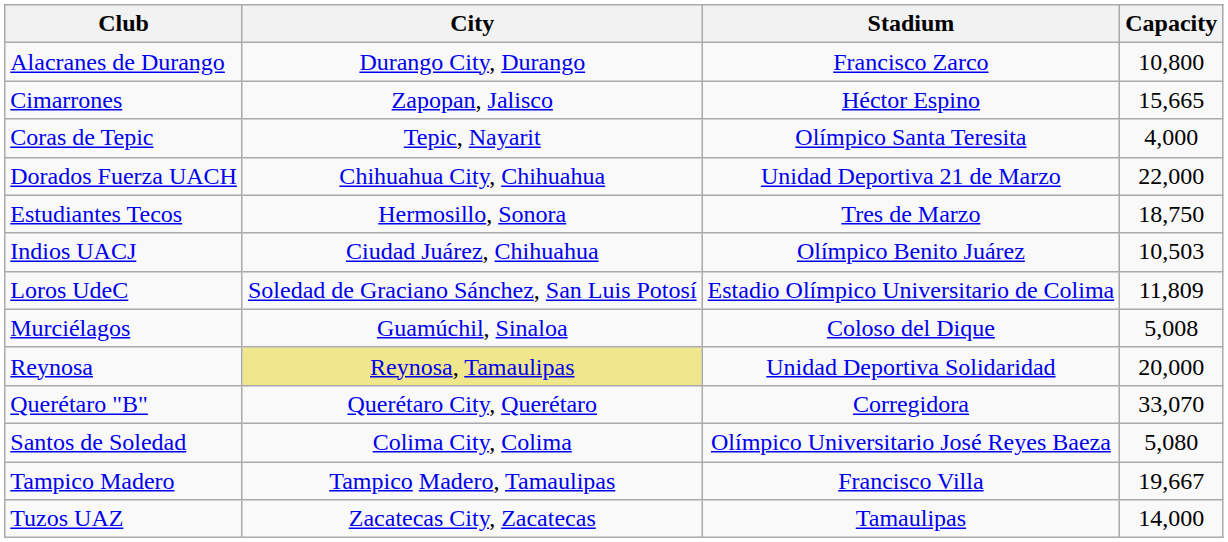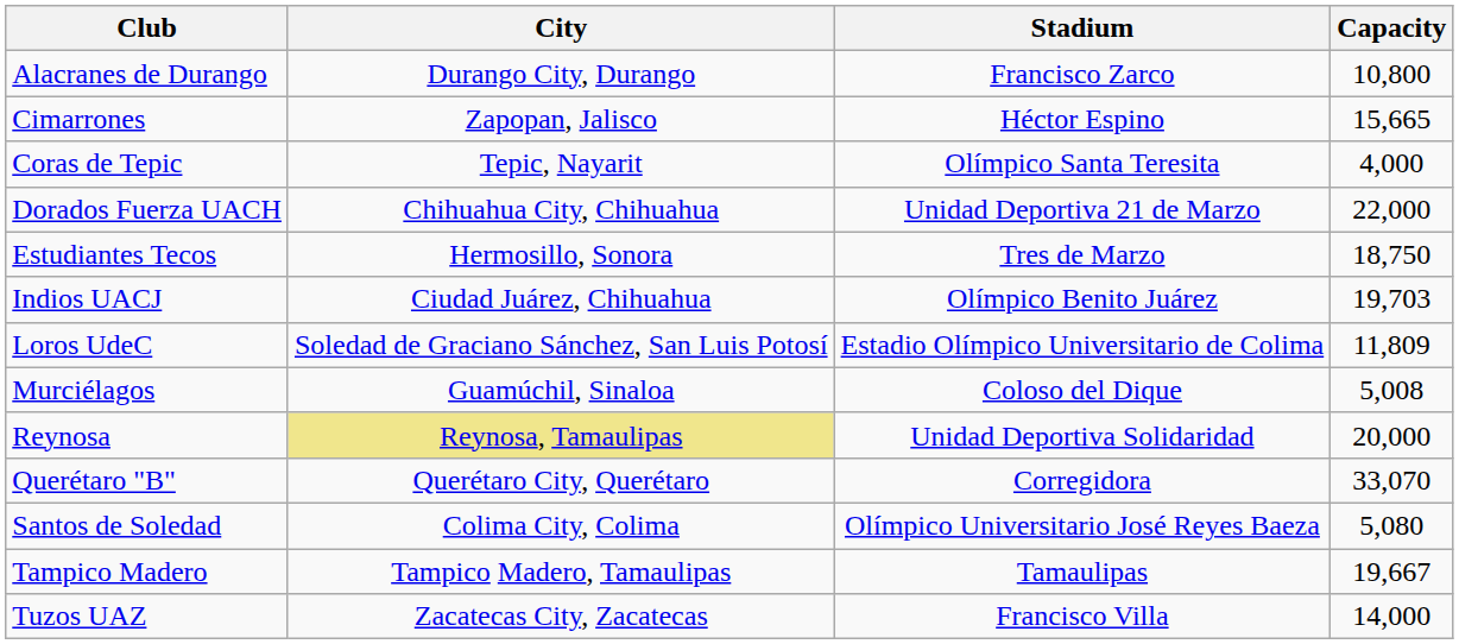 <table class="wikitable sortable" style="text-align: center;">
 <tr>
 <th>Club</th>
 <th>City</th>
 <th>Stadium</th>
 <th>Capacity</th>
 </tr>
 <tr>
 <td align="left"><a href='#'>Alacranes de Durango</a></td>
 <td><a href='#'>Durango City</a>, <a href='#'>Durango</a></td>
 <td><a href='#'>Francisco Zarco</a></td>
 <td>10,800</td>
 </tr>
 <tr>
 <td align="left"><a href='#'>Cimarrones</a></td>
 <td><a href='#'>Zapopan</a>, <a href='#'>Jalisco</a></td>
 <td><a href='#'>Héctor Espino</a></td>
 <td>15,665</td>
 </tr>
 <tr>
 <td align="left"><a href='#'>Coras de Tepic</a></td>
 <td><a href='#'>Tepic</a>, <a href='#'>Nayarit</a></td>
 <td><a href='#'>Olímpico Santa Teresita</a></td>
 <td>4,000</td>
 </tr>
 <tr>
 <td align="left"><a href='#'>Dorados Fuerza UACH</a></td>
 <td><a href='#'>Chihuahua City</a>, <a href='#'>Chihuahua</a></td>
 <td><a href='#'>Unidad Deportiva 21 de Marzo</a></td>
 <td>22,000</td>
 </tr>
 <tr>
 <td align="left"><a href='#'>Estudiantes Tecos</a></td>
 <td><a href='#'>Hermosillo</a>, <a href='#'>Sonora</a></td>
 <td><a href='#'>Tres de Marzo</a></td>
 <td>18,750</td>
 </tr>
 <tr>
 <td align="left"><a href='#'>Indios UACJ</a></td>
 <td><a href='#'>Ciudad Juárez</a>, <a href='#'>Chihuahua</a></td>
 <td><a href='#'>Olímpico Benito Juárez</a></td>
-<td>10,503</td>
+<td>19,703</td>
 </tr>
 <tr>
 <td align="left"><a href='#'>Loros UdeC</a></td>
 <td><a href='#'>Soledad de Graciano Sánchez</a>, <a href='#'>San Luis Potosí</a></td>
 <td><a href='#'>Estadio Olímpico Universitario de Colima</a></td>
 <td>11,809</td>
 </tr>
 <tr>
 <td align="left"><a href='#'>Murciélagos</a></td>
 <td><a href='#'>Guamúchil</a>, <a href='#'>Sinaloa</a></td>
 <td><a href='#'>Coloso del Dique</a></td>
 <td>5,008</td>
 </tr>
 <tr>
 <td align="left"><a href='#'>Reynosa</a></td>
 <td style="background: khaki;"><a href='#'>Reynosa</a>, <a href='#'>Tamaulipas</a></td>
 <td><a href='#'>Unidad Deportiva Solidaridad</a></td>
 <td>20,000</td>
 </tr>
 <tr>
 <td align="left"><a href='#'>Querétaro "B"</a></td>
 <td><a href='#'>Querétaro City</a>, <a href='#'>Querétaro</a></td>
 <td><a href='#'>Corregidora</a></td>
 <td>33,070</td>
 </tr>
 <tr>
 <td align="left"><a href='#'>Santos de Soledad</a></td>
 <td><a href='#'>Colima City</a>, <a href='#'>Colima</a></td>
 <td><a href='#'>Olímpico Universitario José Reyes Baeza</a></td>
 <td>5,080</td>
 </tr>
 <tr>
 <td align="left"><a href='#'>Tampico Madero</a></td>
 <td><a href='#'>Tampico</a> <a href='#'>Madero</a>, <a href='#'>Tamaulipas</a></td>
-<td><a href='#'>Francisco Villa</a></td>
+<td><a href='#'>Tamaulipas</a></td>
 <td>19,667</td>
 </tr>
 <tr>
 <td align="left"><a href='#'>Tuzos UAZ</a></td>
 <td><a href='#'>Zacatecas City</a>, <a href='#'>Zacatecas</a></td>
-<td><a href='#'>Tamaulipas</a></td>
+<td><a href='#'>Francisco Villa</a></td>
 <td>14,000</td>
 </tr>
 </table>
